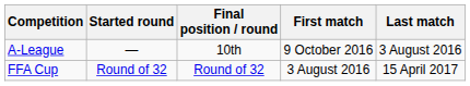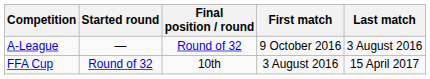 <table class="wikitable">
 <tr>
 <th>Competition</th>
 <th>Started round</th>
 <th>Final <br>position / round</th>
 <th>First match</th>
 <th>Last match</th>
 </tr>
 <tr style="text-align: center">
 <td align=left><a href='#'>A-League</a></td>
 <td>—</td>
-<td>10th</td>
+<td><a href='#'>Round of 32</a></td>
 <td>9 October 2016</td>
 <td>3 August 2016</td>
 </tr>
 <tr style="text-align: center">
 <td align=left><a href='#'>FFA Cup</a></td>
 <td><a href='#'>Round of 32</a></td>
-<td><a href='#'>Round of 32</a></td>
+<td>10th</td>
 <td>3 August 2016</td>
 <td>15 April 2017</td>
 </tr>
 </table>
